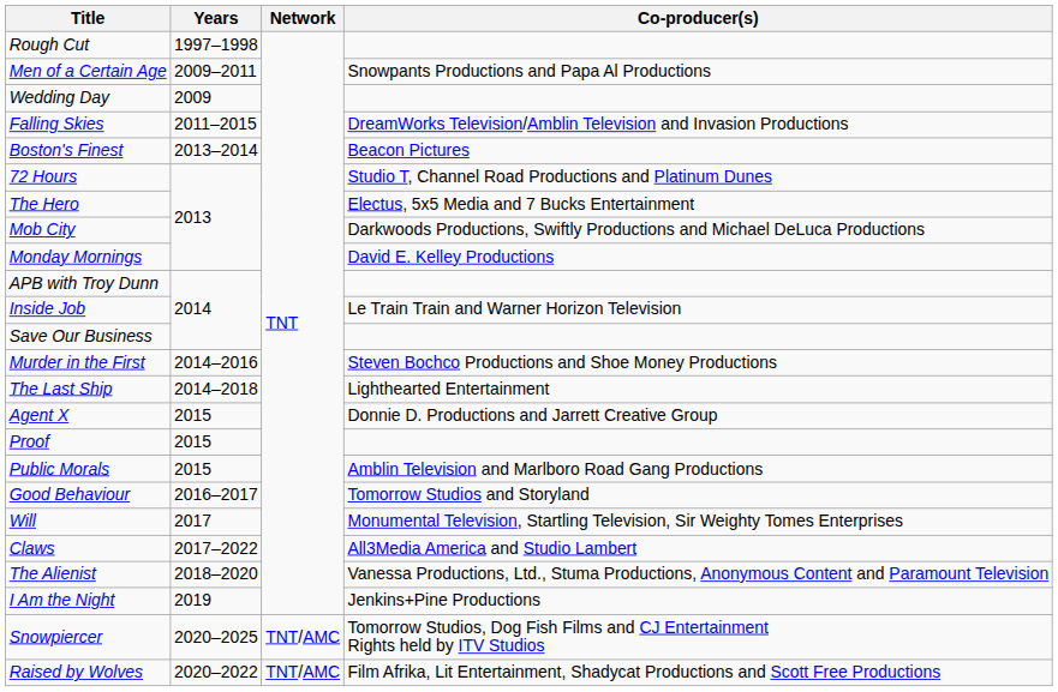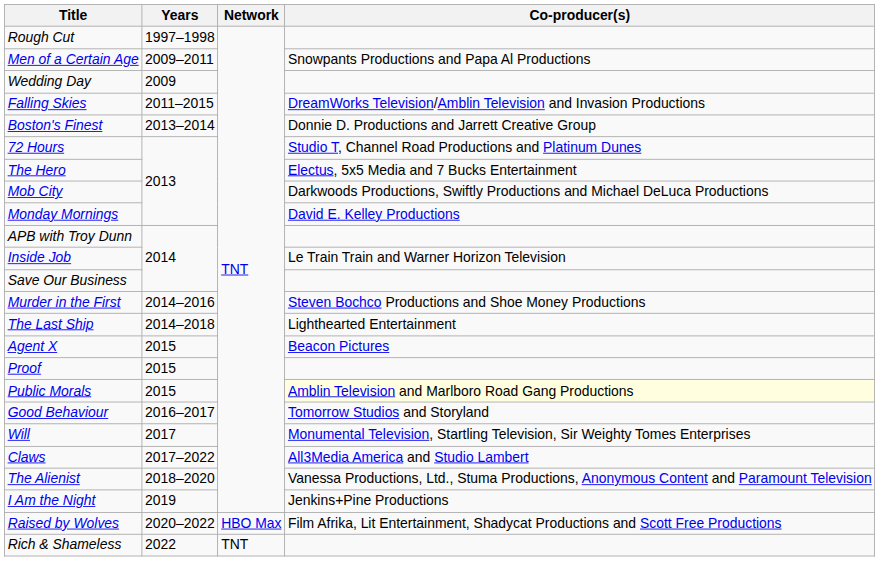 <table class="wikitable sortable">
 <tr>
 <th>Title</th>
 <th>Years</th>
 <th>Network</th>
 <th>Co-producer(s)</th>
 </tr>
 <tr>
 <td><em>Rough Cut</em></td>
 <td>1997–1998</td>
 <td rowspan="22"><a href='#'>TNT</a></td>
 <td></td>
 </tr>
 <tr>
 <td><em><a href='#'>Men of a Certain Age</a></em></td>
 <td>2009–2011</td>
 <td>Snowpants Productions and Papa Al Productions</td>
 </tr>
 <tr>
 <td><em>Wedding Day</em></td>
 <td>2009</td>
 <td></td>
 </tr>
 <tr>
 <td><em><a href='#'>Falling Skies</a></em></td>
 <td>2011–2015</td>
 <td><a href='#'>DreamWorks Television</a>/<a href='#'>Amblin Television</a> and Invasion Productions</td>
 </tr>
 <tr>
 <td><em><a href='#'>Boston's Finest</a></em></td>
 <td>2013–2014</td>
-<td><a href='#'>Beacon Pictures</a></td>
+<td>Donnie D. Productions and Jarrett Creative Group</td>
 </tr>
 <tr>
 <td><em><a href='#'>72 Hours</a></em></td>
 <td rowspan="4">2013</td>
 <td><a href='#'>Studio T</a>, Channel Road Productions and <a href='#'>Platinum Dunes</a></td>
 </tr>
 <tr>
 <td><em><a href='#'>The Hero</a></em></td>
 <td><a href='#'>Electus</a>, 5x5 Media and 7 Bucks Entertainment</td>
 </tr>
 <tr>
 <td><em><a href='#'>Mob City</a></em></td>
 <td>Darkwoods Productions, Swiftly Productions and Michael DeLuca Productions</td>
 </tr>
 <tr>
 <td><em><a href='#'>Monday Mornings</a></em></td>
 <td><a href='#'>David E. Kelley Productions</a></td>
 </tr>
 <tr>
 <td><em>APB with Troy Dunn</em></td>
 <td rowspan="3">2014</td>
 <td></td>
 </tr>
 <tr>
 <td><em><a href='#'>Inside Job</a></em></td>
 <td>Le Train Train and Warner Horizon Television</td>
 </tr>
 <tr>
 <td><em>Save Our Business</em></td>
 <td></td>
 </tr>
 <tr>
 <td><em><a href='#'>Murder in the First</a></em></td>
 <td>2014–2016</td>
 <td><a href='#'>Steven Bochco</a> Productions and Shoe Money Productions</td>
 </tr>
 <tr>
 <td><em><a href='#'>The Last Ship</a></em></td>
 <td>2014–2018</td>
 <td>Lighthearted Entertainment</td>
 </tr>
 <tr>
 <td><em><a href='#'>Agent X</a></em></td>
 <td>2015</td>
-<td>Donnie D. Productions and Jarrett Creative Group</td>
+<td><a href='#'>Beacon Pictures</a></td>
 </tr>
 <tr>
 <td><em><a href='#'>Proof</a></em></td>
 <td>2015</td>
 <td></td>
 </tr>
 <tr>
 <td><em><a href='#'>Public Morals</a></em></td>
 <td>2015</td>
-<td><a href='#'>Amblin Television</a> and Marlboro Road Gang Productions</td>
+<td style="background: lightyellow;"><a href='#'>Amblin Television</a> and Marlboro Road Gang Productions</td>
 </tr>
 <tr>
 <td><em><a href='#'>Good Behaviour</a></em></td>
 <td>2016–2017</td>
 <td><a href='#'>Tomorrow Studios</a> and Storyland</td>
 </tr>
 <tr>
 <td><em><a href='#'>Will</a></em></td>
 <td>2017</td>
 <td><a href='#'>Monumental Television</a>, Startling Television, Sir Weighty Tomes Enterprises</td>
 </tr>
 <tr>
 <td><em><a href='#'>Claws</a></em></td>
 <td>2017–2022</td>
 <td><a href='#'>All3Media America</a> and <a href='#'>Studio Lambert</a></td>
 </tr>
 <tr>
 <td><em><a href='#'>The Alienist</a></em></td>
 <td>2018–2020</td>
 <td>Vanessa Productions, Ltd., Stuma Productions, <a href='#'>Anonymous Content</a> and <a href='#'>Paramount Television</a></td>
 </tr>
 <tr>
 <td><em><a href='#'>I Am the Night</a></em></td>
 <td>2019</td>
 <td>Jenkins+Pine Productions</td>
 </tr>
 <tr>
-<td><em><a href='#'>Snowpiercer</a></em></td>
-<td>2020–2025</td>
-<td><a href='#'>TNT</a>/<a href='#'>AMC</a></td>
-<td>Tomorrow Studios, Dog Fish Films and <a href='#'>CJ Entertainment</a><br>Rights held by <a href='#'>ITV Studios</a></td>
+<td><em><a href='#'>Raised by Wolves</a></em></td>
+<td>2020–2022</td>
+<td><a href='#'>HBO Max</a></td>
+<td>Film Afrika, Lit Entertainment, Shadycat Productions and <a href='#'>Scott Free Productions</a></td>
 </tr>
 <tr>
-<td><em><a href='#'>Raised by Wolves</a></em></td>
-<td>2020–2022</td>
-<td><a href='#'>TNT</a>/<a href='#'>AMC</a></td>
-<td>Film Afrika, Lit Entertainment, Shadycat Productions and <a href='#'>Scott Free Productions</a></td>
+<td><em>Rich & Shameless</em></td>
+<td>2022</td>
+<td>TNT</td>
+<td></td>
 </tr>
 </table>
